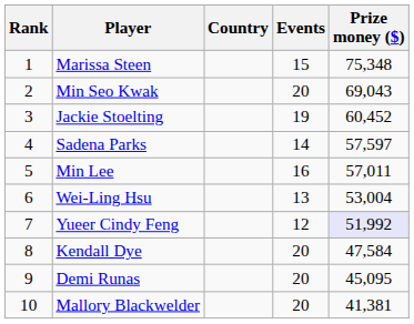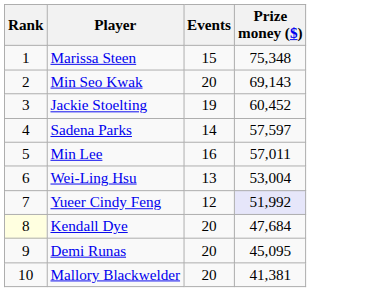 <table class="wikitable">
 <tr>
 <th>Rank</th>
 <th>Player</th>
-<th>Country</th>
 <th>Events</th>
 <th>Prize <br>money (<a href='#'>$</a>)</th>
 </tr>
 <tr>
 <td align=center>1</td>
 <td><a href='#'>Marissa Steen</a></td>
-<td></td>
 <td align=center>15</td>
 <td align=center>75,348</td>
 </tr>
 <tr>
 <td align=center>2</td>
 <td><a href='#'>Min Seo Kwak</a></td>
-<td></td>
 <td align=center>20</td>
-<td align=center>69,043</td>
+<td align=center>69,143</td>
 </tr>
 <tr>
 <td align=center>3</td>
 <td><a href='#'>Jackie Stoelting</a></td>
-<td></td>
 <td align=center>19</td>
 <td align=center>60,452</td>
 </tr>
 <tr>
 <td align=center>4</td>
 <td><a href='#'>Sadena Parks</a></td>
-<td></td>
 <td align=center>14</td>
 <td align=center>57,597</td>
 </tr>
 <tr>
 <td align=center>5</td>
 <td><a href='#'>Min Lee</a></td>
-<td></td>
 <td align=center>16</td>
 <td align=center>57,011</td>
 </tr>
 <tr>
 <td align=center>6</td>
 <td><a href='#'>Wei-Ling Hsu</a></td>
-<td></td>
 <td align=center>13</td>
 <td align=center>53,004</td>
 </tr>
 <tr>
 <td align=center>7</td>
 <td><a href='#'>Yueer Cindy Feng</a></td>
-<td></td>
 <td align=center>12</td>
 <td align=center style="background: lavender;">51,992</td>
 </tr>
 <tr>
-<td align=center>8</td>
+<td align=center style="background: lightyellow;">8</td>
 <td><a href='#'>Kendall Dye</a></td>
-<td></td>
 <td align=center>20</td>
-<td align=center>47,584</td>
+<td align=center>47,684</td>
 </tr>
 <tr>
 <td align=center>9</td>
 <td><a href='#'>Demi Runas</a></td>
-<td></td>
 <td align=center>20</td>
 <td align=center>45,095</td>
 </tr>
 <tr>
 <td align=center>10</td>
 <td><a href='#'>Mallory Blackwelder</a></td>
-<td></td>
 <td align=center>20</td>
 <td align=center>41,381</td>
 </tr>
 </table>
